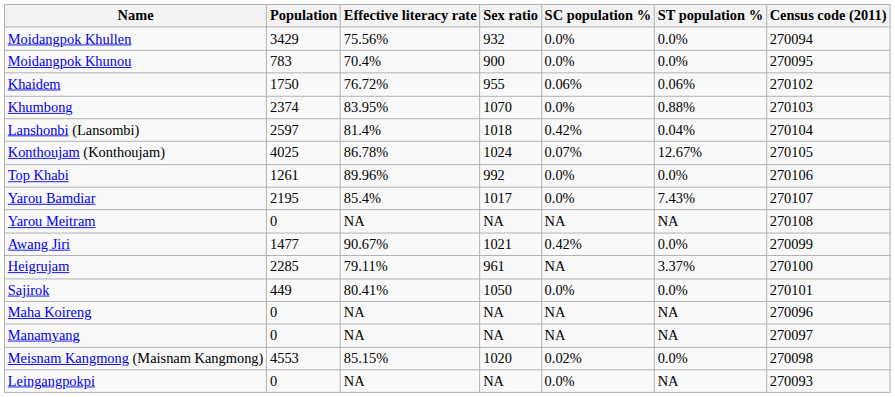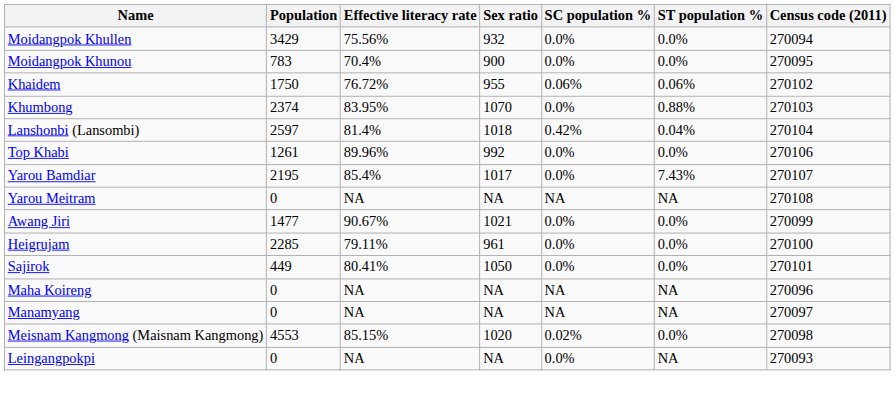 <table class="wikitable sortable">
 <tr>
 <th>Name</th>
 <th>Population</th>
 <th>Effective literacy rate</th>
 <th>Sex ratio</th>
 <th>SC population %</th>
 <th>ST population %</th>
 <th>Census code (2011)</th>
 </tr>
 <tr>
 <td><a href='#'>Moidangpok Khullen</a></td>
 <td>3429</td>
 <td>75.56%</td>
 <td>932</td>
 <td>0.0%</td>
 <td>0.0%</td>
 <td>270094</td>
 </tr>
 <tr>
 <td><a href='#'>Moidangpok Khunou</a></td>
 <td>783</td>
 <td>70.4%</td>
 <td>900</td>
 <td>0.0%</td>
 <td>0.0%</td>
 <td>270095</td>
 </tr>
 <tr>
 <td><a href='#'>Khaidem</a></td>
 <td>1750</td>
 <td>76.72%</td>
 <td>955</td>
 <td>0.06%</td>
 <td>0.06%</td>
 <td>270102</td>
 </tr>
 <tr>
 <td><a href='#'>Khumbong</a></td>
 <td>2374</td>
 <td>83.95%</td>
 <td>1070</td>
 <td>0.0%</td>
 <td>0.88%</td>
 <td>270103</td>
 </tr>
 <tr>
 <td><a href='#'>Lanshonbi</a> (Lansombi)</td>
 <td>2597</td>
 <td>81.4%</td>
 <td>1018</td>
 <td>0.42%</td>
 <td>0.04%</td>
 <td>270104</td>
 </tr>
 <tr>
-<td><a href='#'>Konthoujam</a> (Konthoujam)</td>
-<td>4025</td>
-<td>86.78%</td>
-<td>1024</td>
-<td>0.07%</td>
-<td>12.67%</td>
-<td>270105</td>
-</tr>
-<tr>
 <td><a href='#'>Top Khabi</a></td>
 <td>1261</td>
 <td>89.96%</td>
 <td>992</td>
 <td>0.0%</td>
 <td>0.0%</td>
 <td>270106</td>
 </tr>
 <tr>
 <td><a href='#'>Yarou Bamdiar</a></td>
 <td>2195</td>
 <td>85.4%</td>
 <td>1017</td>
 <td>0.0%</td>
 <td>7.43%</td>
 <td>270107</td>
 </tr>
 <tr>
 <td><a href='#'>Yarou Meitram</a></td>
 <td>0</td>
 <td>NA</td>
 <td>NA</td>
 <td>NA</td>
 <td>NA</td>
 <td>270108</td>
 </tr>
 <tr>
 <td><a href='#'>Awang Jiri</a></td>
 <td>1477</td>
 <td>90.67%</td>
 <td>1021</td>
-<td>0.42%</td>
+<td>0.0%</td>
 <td>0.0%</td>
 <td>270099</td>
 </tr>
 <tr>
 <td><a href='#'>Heigrujam</a></td>
 <td>2285</td>
 <td>79.11%</td>
 <td>961</td>
-<td>NA</td>
-<td>3.37%</td>
+<td>0.0%</td>
+<td>0.0%</td>
 <td>270100</td>
 </tr>
 <tr>
 <td><a href='#'>Sajirok</a></td>
 <td>449</td>
 <td>80.41%</td>
 <td>1050</td>
 <td>0.0%</td>
 <td>0.0%</td>
 <td>270101</td>
 </tr>
 <tr>
 <td><a href='#'>Maha Koireng</a></td>
 <td>0</td>
 <td>NA</td>
 <td>NA</td>
 <td>NA</td>
 <td>NA</td>
 <td>270096</td>
 </tr>
 <tr>
 <td><a href='#'>Manamyang</a></td>
 <td>0</td>
 <td>NA</td>
 <td>NA</td>
 <td>NA</td>
 <td>NA</td>
 <td>270097</td>
 </tr>
 <tr>
 <td><a href='#'>Meisnam Kangmong</a> (Maisnam Kangmong)</td>
 <td>4553</td>
 <td>85.15%</td>
 <td>1020</td>
 <td>0.02%</td>
 <td>0.0%</td>
 <td>270098</td>
 </tr>
 <tr>
 <td><a href='#'>Leingangpokpi</a></td>
 <td>0</td>
 <td>NA</td>
 <td>NA</td>
 <td>0.0%</td>
 <td>NA</td>
 <td>270093</td>
 </tr>
 </table>
